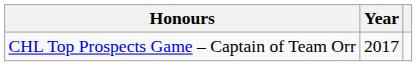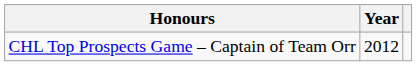 <table class="wikitable">
 <tr>
 <th>Honours</th>
 <th>Year</th>
 <th></th>
 </tr>
 <tr>
 <td><a href='#'>CHL Top Prospects Game</a> – Captain of Team Orr</td>
-<td>2017</td>
+<td>2012</td>
 <td></td>
 </tr>
 </table>
